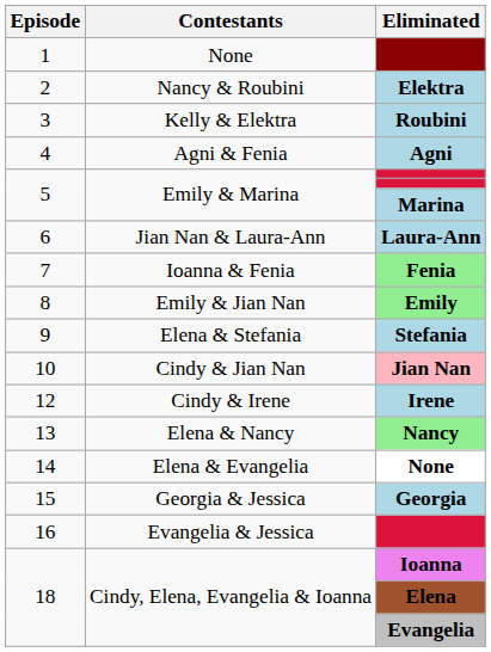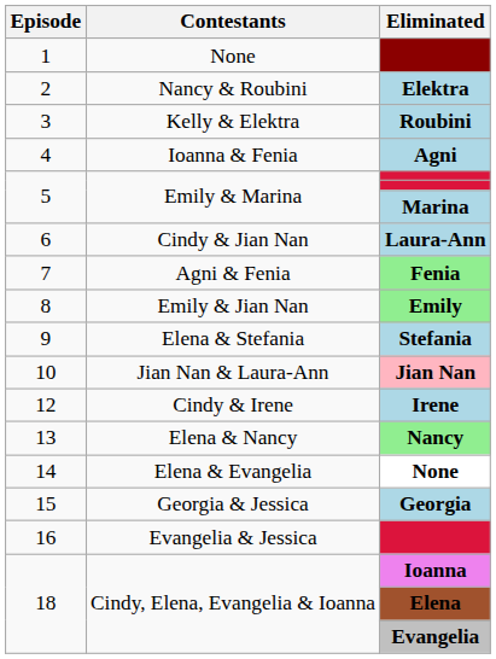 <table class="wikitable" border="2" style="text-align:center">
 <tr>
 <th>Episode</th>
 <th>Contestants</th>
 <th>Eliminated</th>
 </tr>
 <tr>
 <td>1</td>
 <td>None</td>
 <td style="background:darkred"><strong> </strong></td>
 </tr>
 <tr>
 <td>2</td>
 <td>Nancy & Roubini</td>
 <td style="background:lightblue"><strong>Elektra </strong></td>
 </tr>
 <tr>
 <td>3</td>
 <td>Kelly & Elektra</td>
 <td style="background:lightblue"><strong>Roubini</strong></td>
 </tr>
 <tr>
 <td>4</td>
-<td>Agni & Fenia</td>
+<td>Ioanna & Fenia</td>
 <td style="background:lightblue"><strong>Agni </strong></td>
 </tr>
 <tr>
 <td rowspan=3>5</td>
 <td rowspan=3>Emily & Marina</td>
 <td style="background:Crimson"><strong></strong></td>
 </tr>
 <tr>
 <td style="background:Crimson"><strong></strong></td>
 </tr>
 <tr>
 <td style="background:lightblue"><strong>Marina</strong></td>
 </tr>
 <tr>
 <td>6</td>
-<td>Jian Nan & Laura-Ann</td>
+<td>Cindy & Jian Nan</td>
 <td style="background:lightblue"><strong>Laura-Ann</strong></td>
 </tr>
 <tr>
 <td>7</td>
-<td>Ioanna & Fenia</td>
+<td>Agni & Fenia</td>
 <td style="background:lightgreen"><strong>Fenia</strong></td>
 </tr>
 <tr>
 <td>8</td>
 <td>Emily & Jian Nan</td>
 <td style="background:lightgreen"><strong>Emily</strong></td>
 </tr>
 <tr>
 <td>9</td>
 <td>Elena & Stefania</td>
 <td style="background:lightblue"><strong>Stefania</strong></td>
 </tr>
 <tr>
 <td>10</td>
-<td>Cindy & Jian Nan</td>
+<td>Jian Nan & Laura-Ann</td>
 <td style="background:Lightpink"><strong>Jian Nan</strong></td>
 </tr>
 <tr>
 <td>12</td>
 <td>Cindy & Irene</td>
 <td style="background:lightblue"><strong>Irene</strong></td>
 </tr>
 <tr>
 <td>13</td>
 <td>Elena & Nancy</td>
 <td style="background:lightgreen"><strong>Nancy</strong></td>
 </tr>
 <tr>
 <td>14</td>
 <td>Elena & Evangelia</td>
 <td style="background:White"><strong>None</strong></td>
 </tr>
 <tr>
 <td>15</td>
 <td>Georgia & Jessica</td>
 <td style="background:lightblue"><strong>Georgia</strong></td>
 </tr>
 <tr>
 <td>16</td>
 <td>Evangelia & Jessica</td>
 <td style="background:Crimson"><strong></strong></td>
 </tr>
 <tr>
 <td rowspan=3>18</td>
 <td Rowspan=3>Cindy, Elena, Evangelia & Ioanna</td>
 <td style="background:violet"><strong>Ioanna</strong></td>
 </tr>
 <tr>
 <td style="background:sienna"><strong>Elena</strong></td>
 </tr>
 <tr>
 <td style="background:silver"><strong>Evangelia</strong></td>
 </tr>
 </table>
